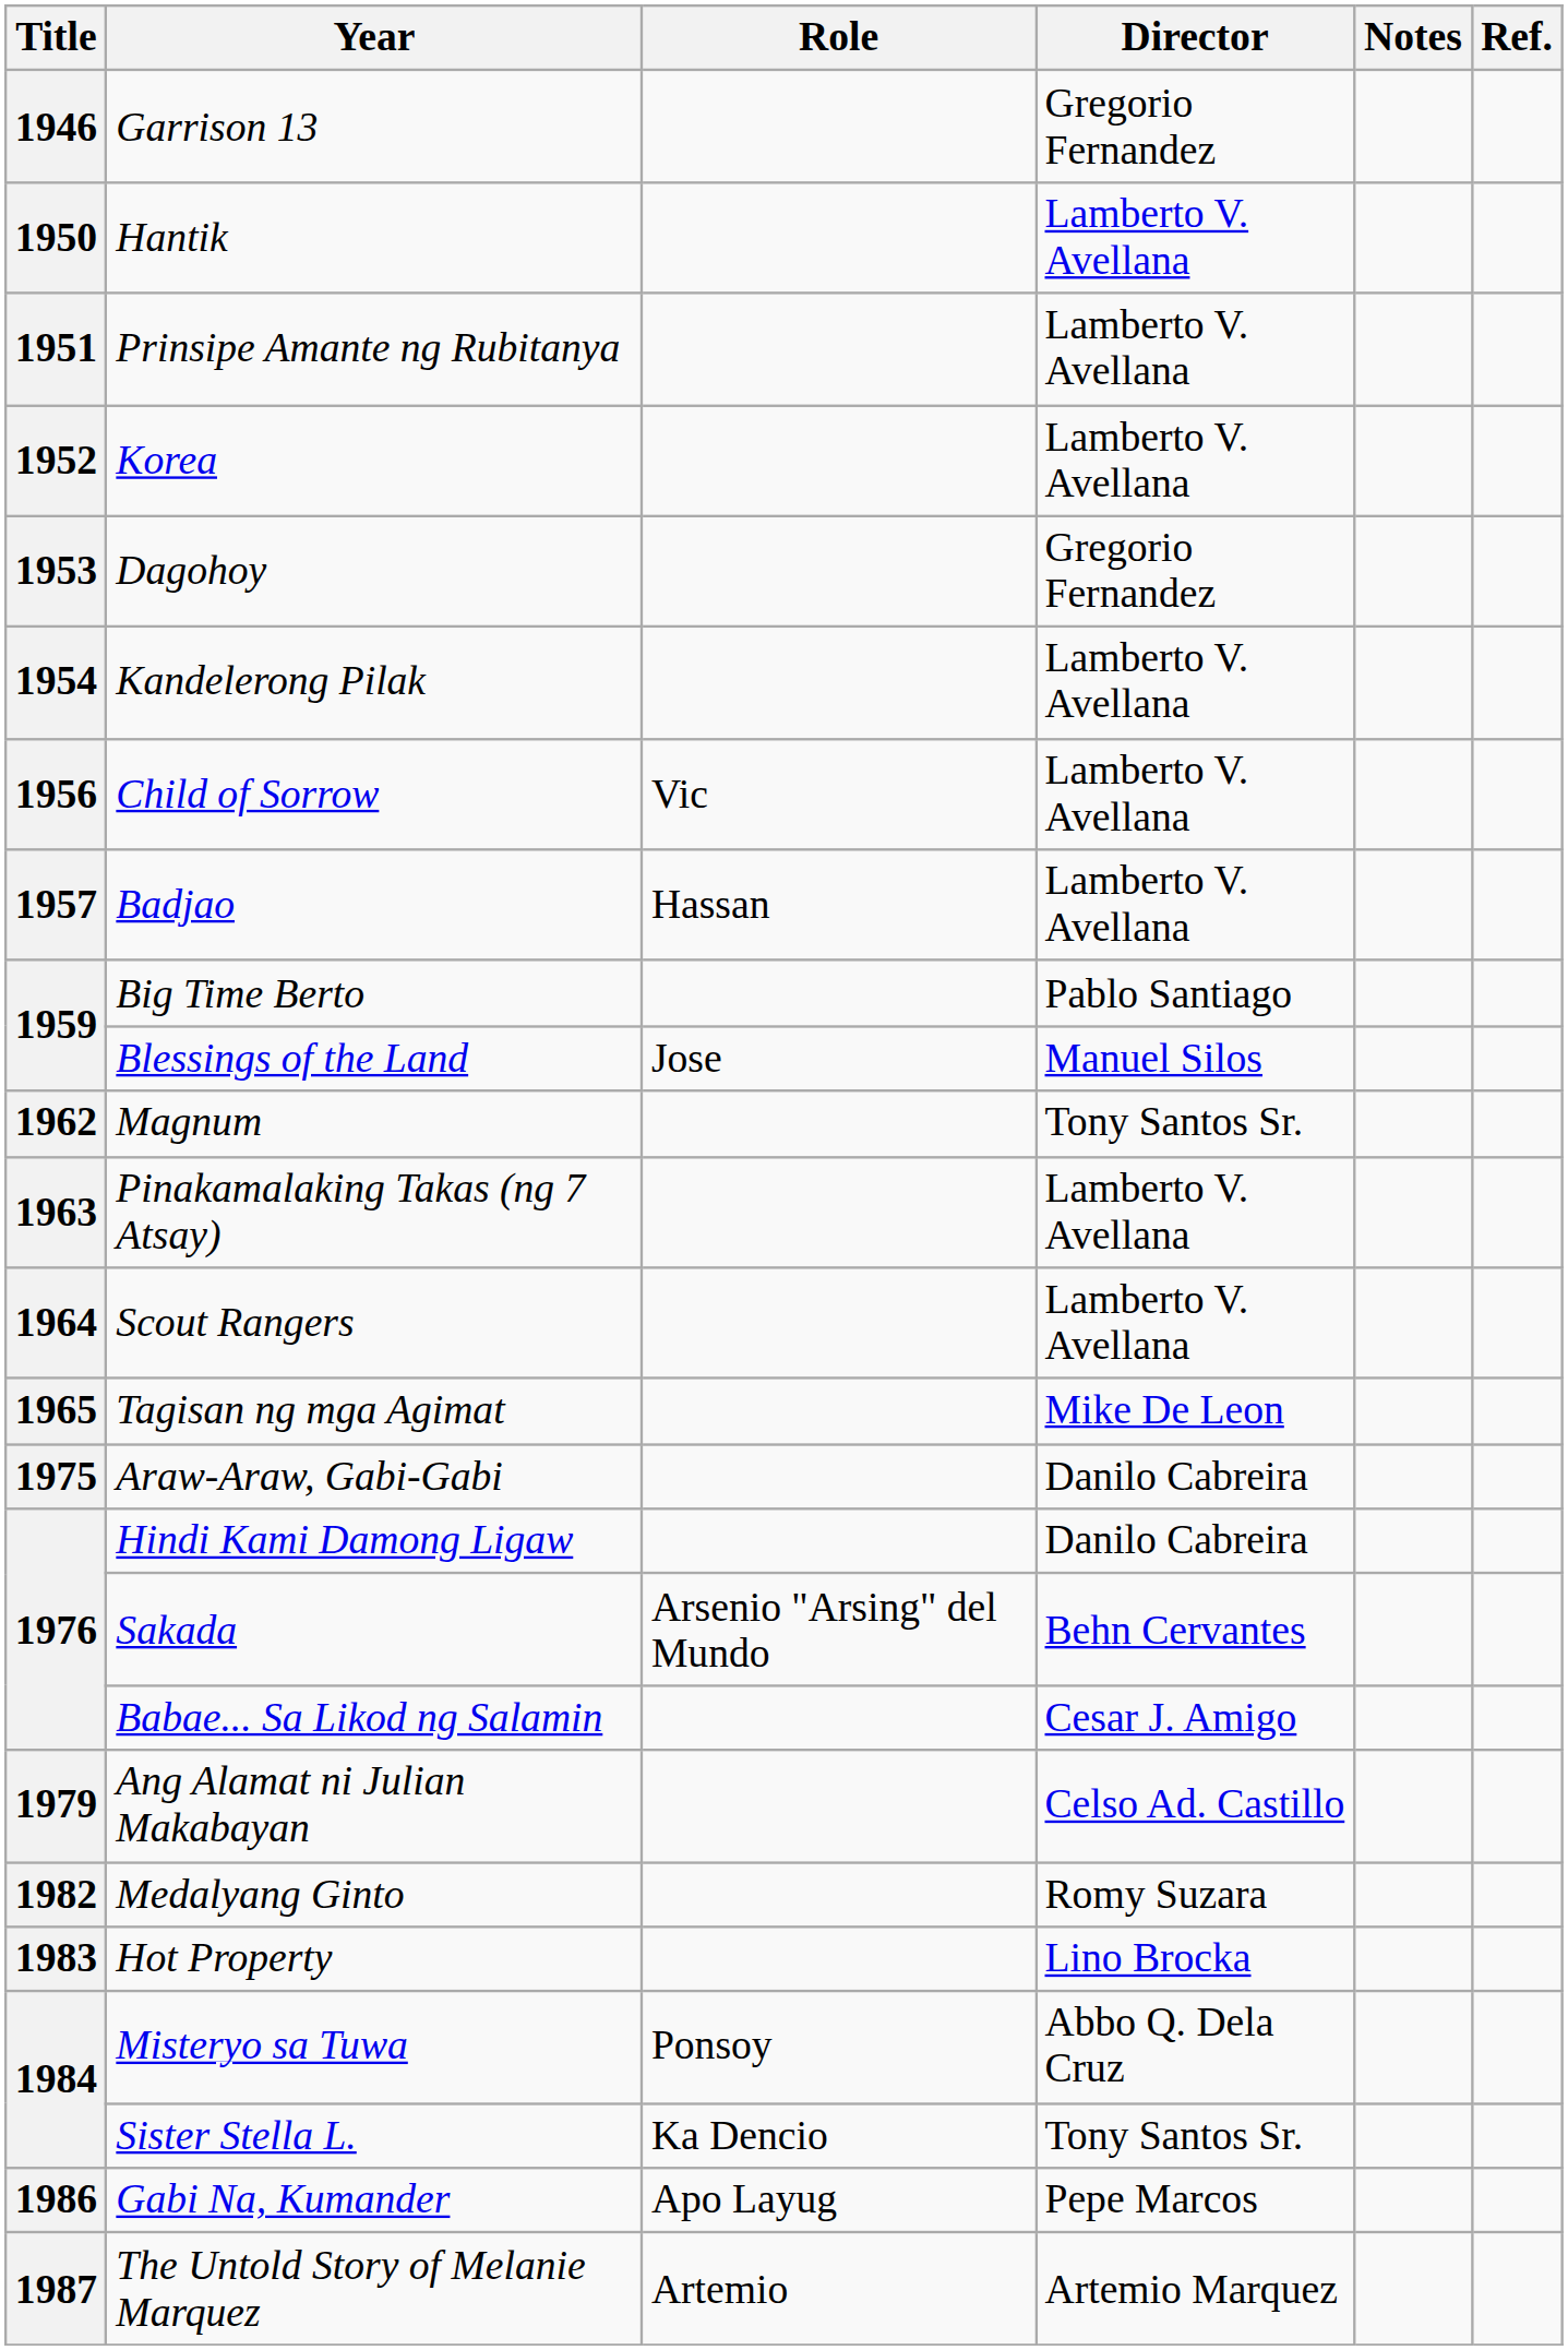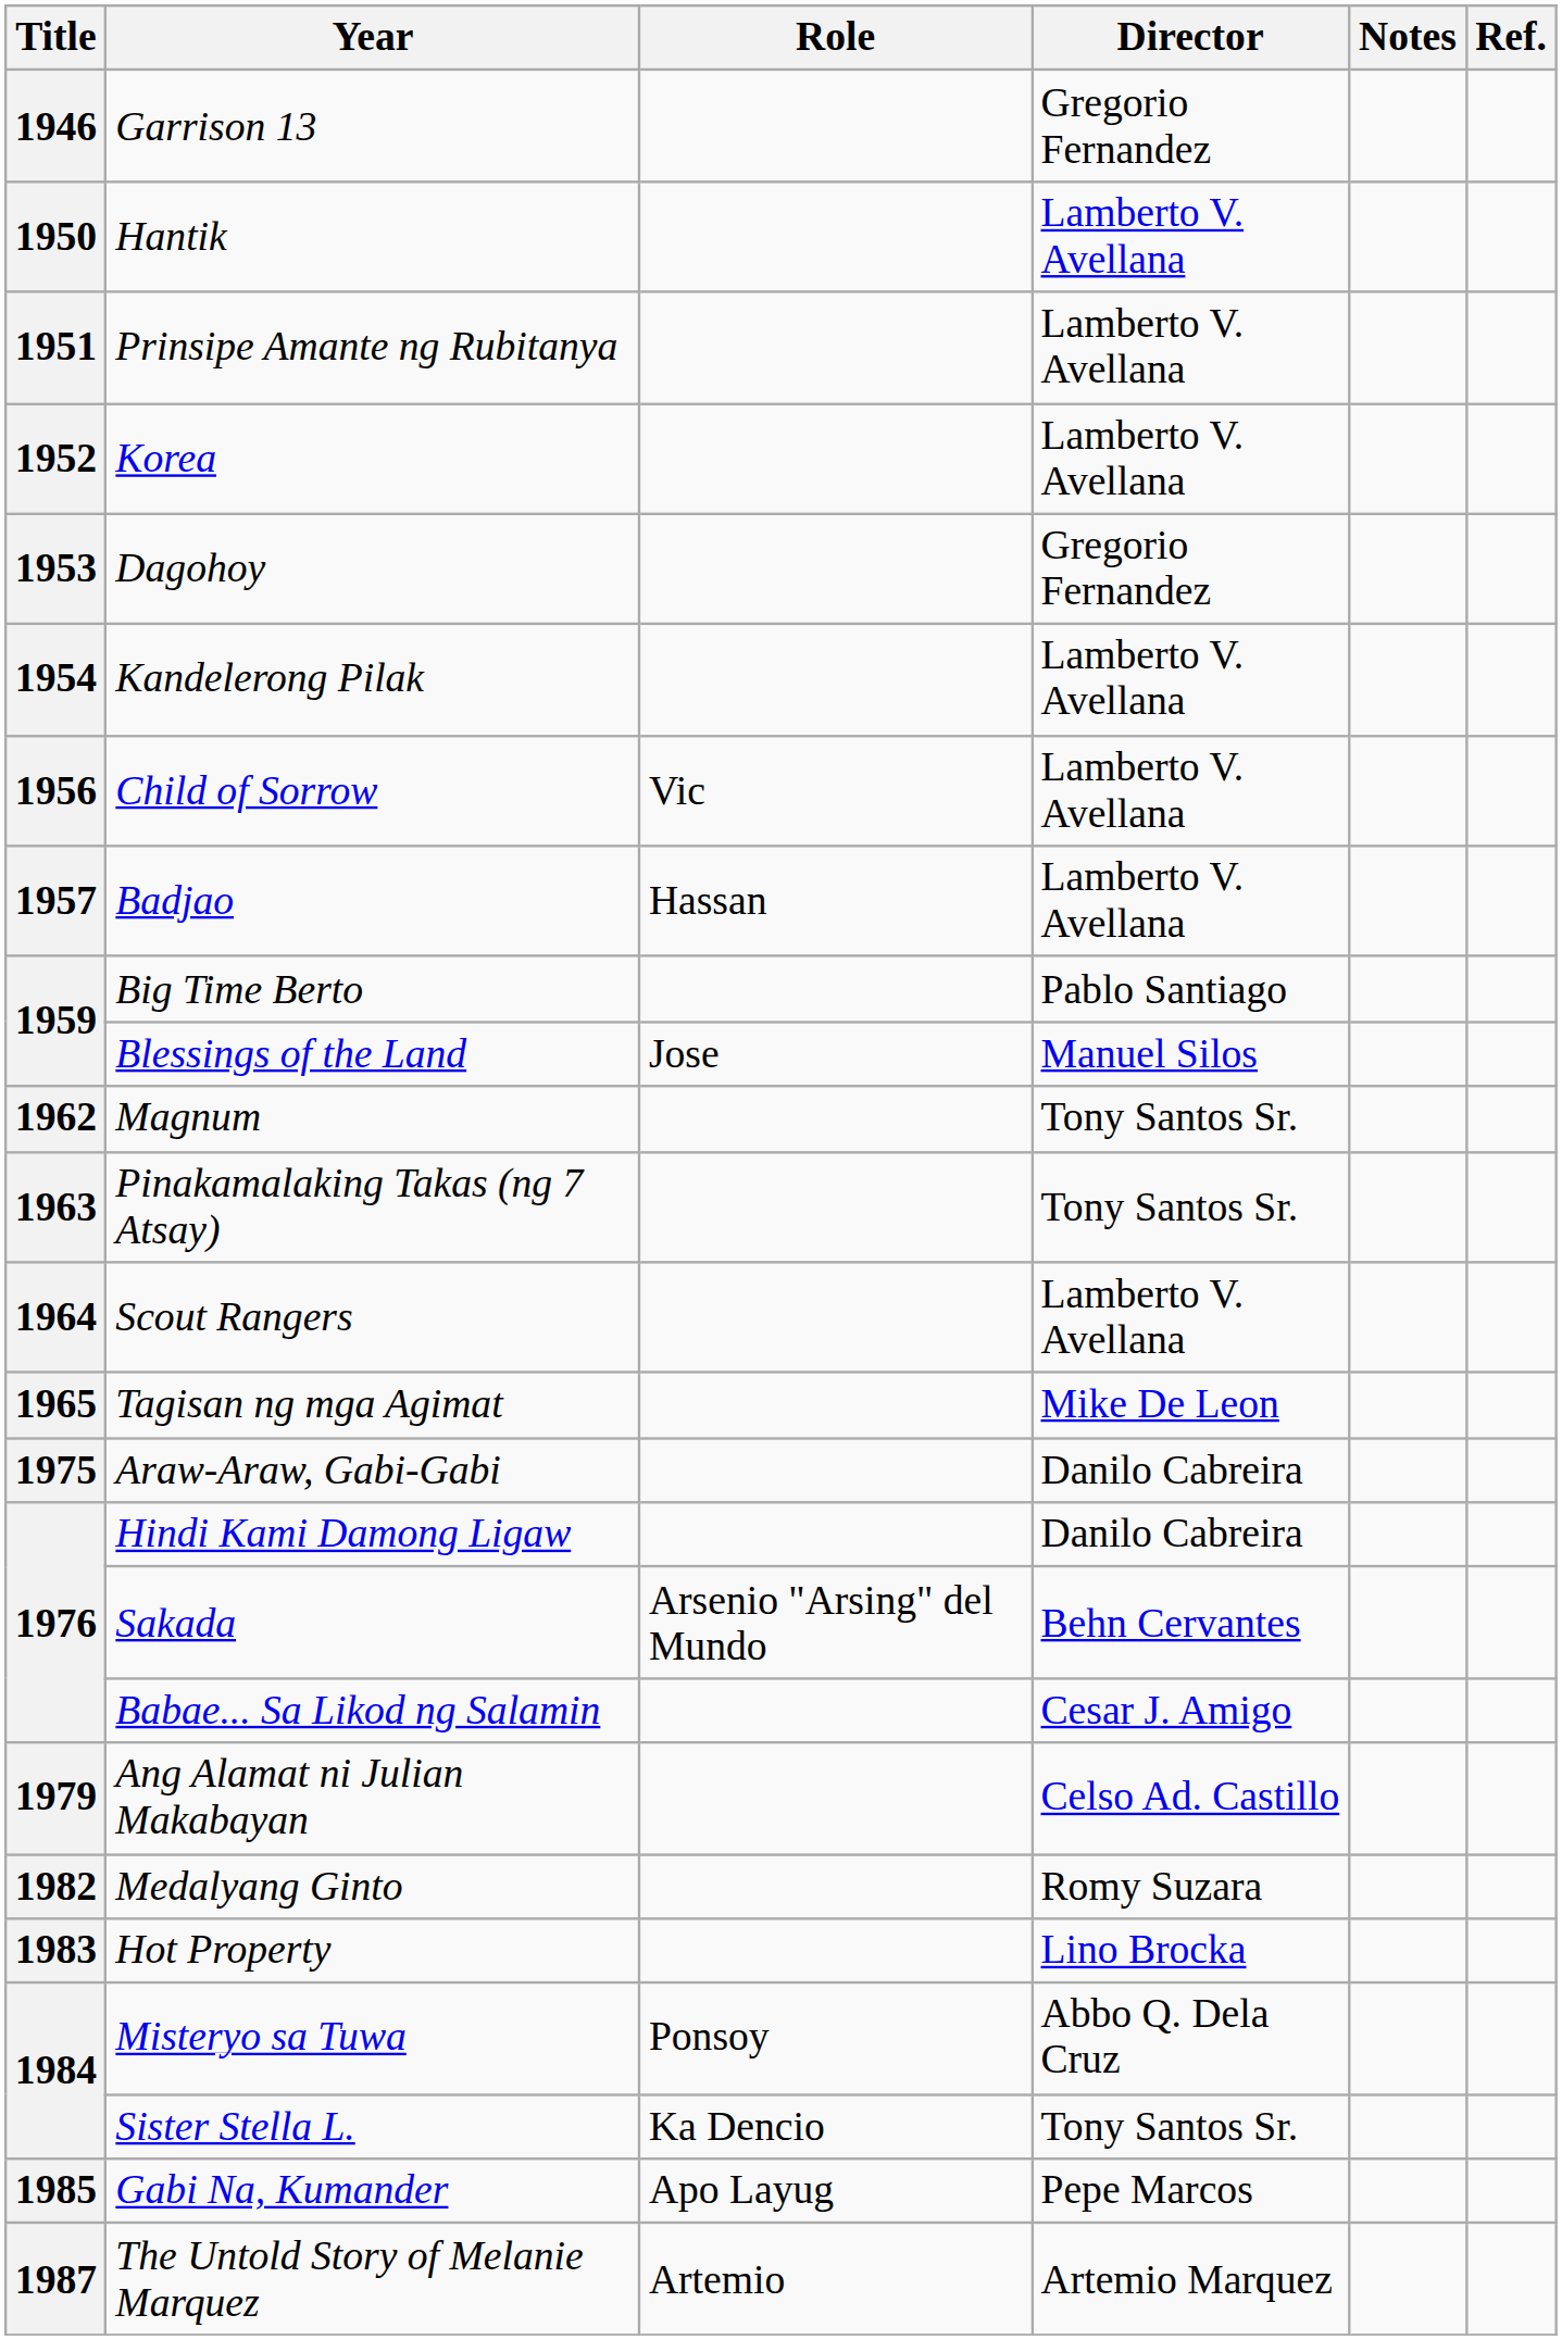 <table class="wikitable sortable">
 <tr>
 <th>Title</th>
 <th>Year</th>
 <th>Role</th>
 <th>Director</th>
 <th>Notes</th>
 <th>Ref.</th>
 </tr>
 <tr>
 <th>1946</th>
 <td><em>Garrison 13</em></td>
 <td></td>
 <td>Gregorio Fernandez</td>
 <td></td>
 <td></td>
 </tr>
 <tr>
 <th>1950</th>
 <td><em>Hantik</em> </td>
 <td></td>
 <td><a href='#'>Lamberto V. Avellana</a></td>
 <td></td>
 <td></td>
 </tr>
 <tr>
 <th>1951</th>
 <td><em>Prinsipe Amante ng Rubitanya</em></td>
 <td></td>
 <td>Lamberto V. Avellana</td>
 <td></td>
 <td></td>
 </tr>
 <tr>
 <th>1952</th>
 <td><em><a href='#'>Korea</a></em></td>
 <td></td>
 <td>Lamberto V. Avellana</td>
 <td></td>
 <td></td>
 </tr>
 <tr>
 <th>1953</th>
 <td><em>Dagohoy</em></td>
 <td></td>
 <td>Gregorio Fernandez</td>
 <td></td>
 <td></td>
 </tr>
 <tr>
 <th>1954</th>
 <td><em>Kandelerong Pilak</em></td>
 <td></td>
 <td>Lamberto V. Avellana</td>
 <td></td>
 <td></td>
 </tr>
 <tr>
 <th>1956</th>
 <td><em><a href='#'>Child of Sorrow</a></em></td>
 <td>Vic</td>
 <td>Lamberto V. Avellana</td>
 <td></td>
 <td></td>
 </tr>
 <tr>
 <th>1957</th>
 <td><em><a href='#'>Badjao</a></em></td>
 <td>Hassan</td>
 <td>Lamberto V. Avellana</td>
 <td></td>
 <td></td>
 </tr>
 <tr>
 <th rowspan="2">1959</th>
 <td><em>Big Time Berto</em> </td>
 <td></td>
 <td>Pablo Santiago</td>
 <td></td>
 <td></td>
 </tr>
 <tr>
 <td><em><a href='#'>Blessings of the Land</a></em> </td>
 <td>Jose</td>
 <td><a href='#'>Manuel Silos</a></td>
 <td></td>
 <td></td>
 </tr>
 <tr>
 <th>1962</th>
 <td><em>Magnum</em></td>
 <td></td>
 <td>Tony Santos Sr.</td>
 <td></td>
 <td></td>
 </tr>
 <tr>
 <th>1963</th>
 <td><em>Pinakamalaking Takas (ng 7 Atsay)</em></td>
 <td></td>
-<td>Lamberto V. Avellana</td>
+<td>Tony Santos Sr.</td>
 <td></td>
 <td></td>
 </tr>
 <tr>
 <th>1964</th>
 <td><em>Scout Rangers</em></td>
 <td></td>
 <td>Lamberto V. Avellana</td>
 <td></td>
 <td></td>
 </tr>
 <tr>
 <th>1965</th>
 <td><em>Tagisan ng mga Agimat</em></td>
 <td></td>
 <td><a href='#'>Mike De Leon</a></td>
 <td></td>
 <td></td>
 </tr>
 <tr>
 <th>1975</th>
 <td><em>Araw-Araw, Gabi-Gabi</em></td>
 <td></td>
 <td>Danilo Cabreira</td>
 <td></td>
 <td></td>
 </tr>
 <tr>
 <th rowspan="3">1976</th>
 <td><em><a href='#'>Hindi Kami Damong Ligaw</a></em></td>
 <td></td>
 <td>Danilo Cabreira</td>
 <td></td>
 <td></td>
 </tr>
 <tr>
 <td><em><a href='#'>Sakada</a></em></td>
 <td>Arsenio "Arsing" del Mundo</td>
 <td><a href='#'>Behn Cervantes</a></td>
 <td></td>
 <td></td>
 </tr>
 <tr>
 <td><em><a href='#'>Babae... Sa Likod ng Salamin</a></em></td>
 <td></td>
 <td><a href='#'>Cesar J. Amigo</a></td>
 <td></td>
 <td></td>
 </tr>
 <tr>
 <th>1979</th>
 <td><em>Ang Alamat ni Julian Makabayan</em></td>
 <td></td>
 <td><a href='#'>Celso Ad. Castillo</a></td>
 <td></td>
 <td></td>
 </tr>
 <tr>
 <th>1982</th>
 <td><em>Medalyang Ginto</em></td>
 <td></td>
 <td>Romy Suzara</td>
 <td></td>
 <td></td>
 </tr>
 <tr>
 <th>1983</th>
 <td><em>Hot Property</em> </td>
 <td></td>
 <td><a href='#'>Lino Brocka</a></td>
 <td></td>
 <td></td>
 </tr>
 <tr>
 <th rowspan="2">1984</th>
 <td><em><a href='#'>Misteryo sa Tuwa</a></em></td>
 <td>Ponsoy</td>
 <td>Abbo Q. Dela Cruz</td>
 <td></td>
 <td></td>
 </tr>
 <tr>
 <td><em><a href='#'>Sister Stella L.</a></em></td>
 <td>Ka Dencio</td>
 <td>Tony Santos Sr.</td>
 <td></td>
 <td></td>
 </tr>
 <tr>
-<th>1986</th>
+<th>1985</th>
 <td><em><a href='#'>Gabi Na, Kumander</a></em></td>
 <td>Apo Layug</td>
 <td>Pepe Marcos</td>
 <td></td>
 <td></td>
 </tr>
 <tr>
 <th>1987</th>
 <td><em>The Untold Story of Melanie Marquez</em></td>
 <td>Artemio</td>
 <td>Artemio Marquez</td>
 <td></td>
 <td></td>
 </tr>
 </table>
